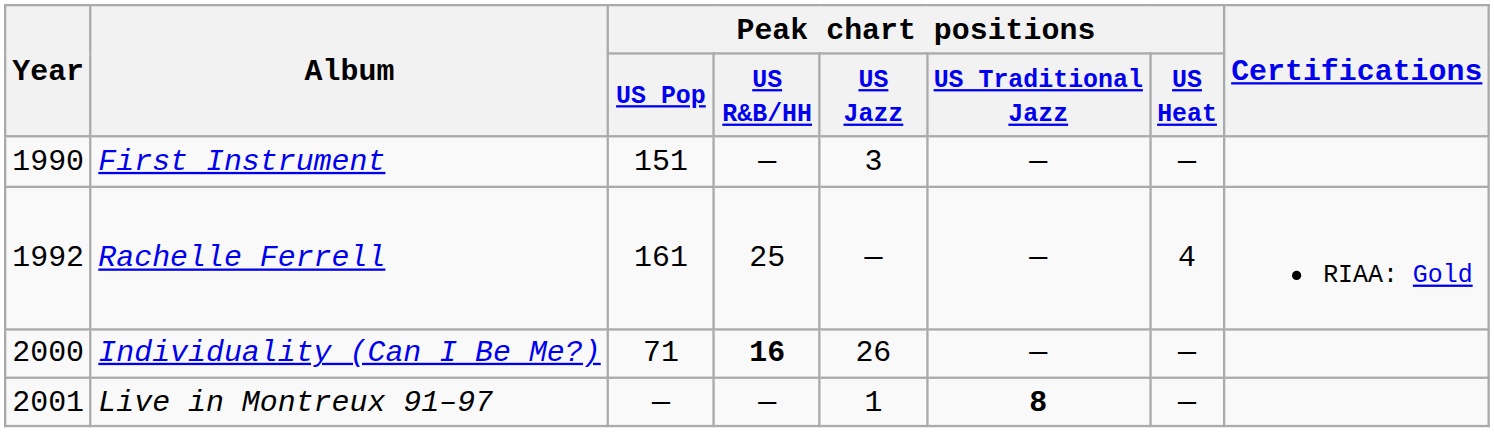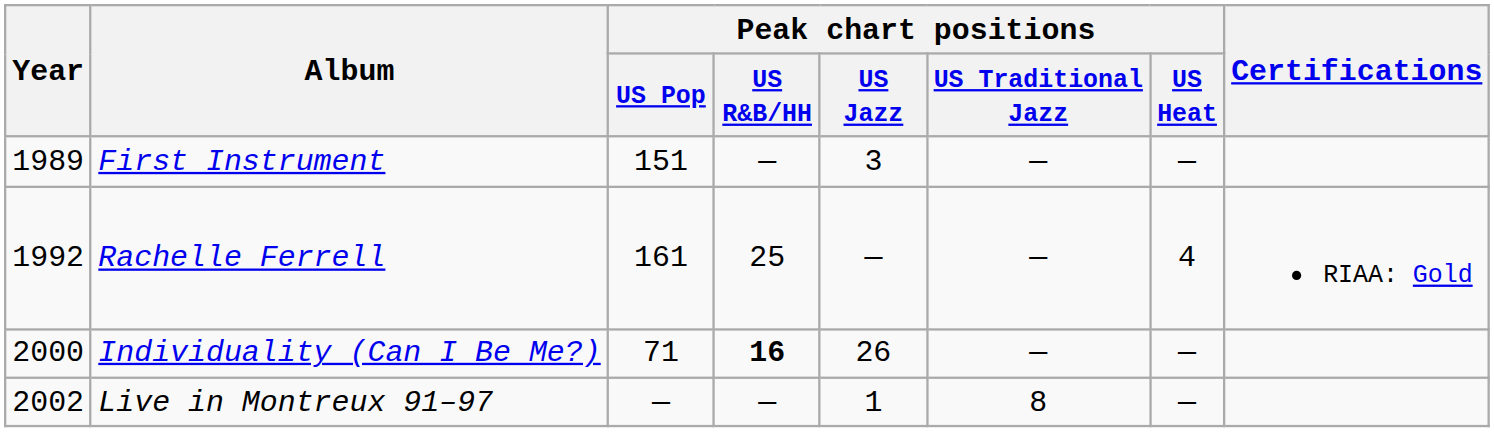 <table class="wikitable">
 <tr>
 <th rowspan="2">Year</th>
 <th rowspan="2">Album</th>
 <th colspan="5">Peak chart positions</th>
 <th style="text-align:center;" rowspan="2"><a href='#'>Certifications</a></th>
 </tr>
 <tr>
 <th width="40"><small><a href='#'>US Pop</a><br></small></th>
 <th width="40"><small><a href='#'>US R&B/HH</a><br></small></th>
 <th width="40"><small><a href='#'>US Jazz</a><br></small></th>
 <th><small><a href='#'>US Traditional<br>Jazz</a></small><br></th>
 <th><small><a href='#'>US</a></small><br><small><a href='#'>Heat</a></small><br></th>
 </tr>
 <tr>
-<td>1990</td>
+<td>1989</td>
 <td><em><a href='#'>First Instrument</a></em> </td>
 <td style="text-align:center;">151</td>
 <td style="text-align:center;">—</td>
 <td style="text-align:center;">3</td>
 <td style="text-align:center;">—</td>
 <td style="text-align:center;">—</td>
 <td></td>
 </tr>
 <tr>
 <td>1992</td>
 <td><em><a href='#'>Rachelle Ferrell</a></em> </td>
 <td style="text-align:center;">161</td>
 <td style="text-align:center;">25</td>
 <td style="text-align:center;">—</td>
 <td style="text-align:center;">—</td>
 <td style="text-align:center;">4</td>
 <td><br><ul><li><small> RIAA: <a href='#'>Gold</a></small></li></ul></td>
 </tr>
 <tr>
 <td>2000</td>
 <td><em><a href='#'>Individuality (Can I Be Me?)</a></em> </td>
 <td style="text-align:center;">71</td>
 <td style="text-align:center;"><strong>16</strong></td>
 <td style="text-align:center;">26</td>
 <td style="text-align:center;">—</td>
 <td style="text-align:center;">—</td>
 <td></td>
 </tr>
 <tr>
-<td>2001</td>
+<td>2002</td>
 <td><em>Live in Montreux 91–97</em> </td>
 <td style="text-align:center;">—</td>
 <td style="text-align:center;">—</td>
 <td style="text-align:center;">1</td>
-<td style="text-align:center;"><strong>8</strong></td>
+<td style="text-align:center;">8</td>
 <td style="text-align:center;">—</td>
 <td></td>
 </tr>
 </table>
